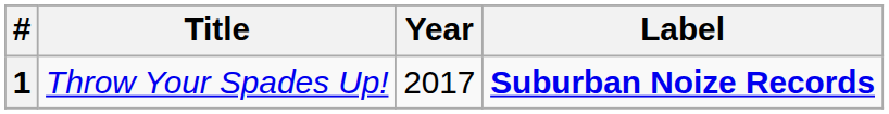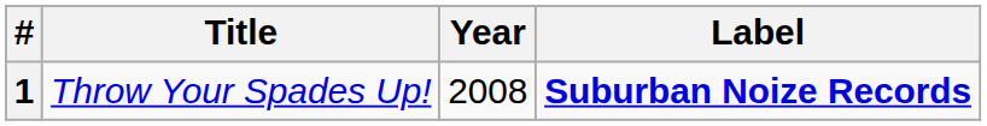 <table class="wikitable" style="text-align:center">
 <tr>
 <th>#</th>
 <th>Title</th>
 <th>Year</th>
 <th>Label</th>
 </tr>
 <tr props to all KMK fans - Ese Wickid Siolent>
 <th>1</th>
 <td><em><a href='#'>Throw Your Spades Up!</a></em></td>
-<td>2017</td>
+<td>2008</td>
 <td><strong><a href='#'>Suburban Noize Records</a></strong></td>
 </tr>
 </table>
